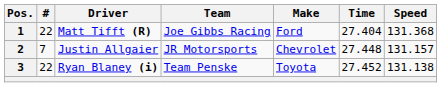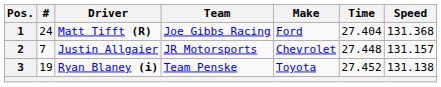 <table class="wikitable" style="font-size:95%">
 <tr>
 <th>Pos.</th>
 <th>#</th>
 <th>Driver</th>
 <th>Team</th>
 <th>Make</th>
 <th>Time</th>
 <th>Speed</th>
 </tr>
 <tr>
 <th>1</th>
-<td>22</td>
+<td>24</td>
 <td><a href='#'>Matt Tifft</a> <strong>(R)</strong></td>
 <td><a href='#'>Joe Gibbs Racing</a></td>
 <td><a href='#'>Ford</a></td>
 <td>27.404</td>
 <td>131.368</td>
 </tr>
 <tr>
 <th>2</th>
 <td>7</td>
 <td><a href='#'>Justin Allgaier</a></td>
 <td><a href='#'>JR Motorsports</a></td>
 <td><a href='#'>Chevrolet</a></td>
 <td>27.448</td>
 <td>131.157</td>
 </tr>
 <tr>
 <th>3</th>
-<td>22</td>
+<td>19</td>
 <td><a href='#'>Ryan Blaney</a> <strong>(i)</strong></td>
 <td><a href='#'>Team Penske</a></td>
 <td><a href='#'>Toyota</a></td>
 <td>27.452</td>
 <td>131.138</td>
 </tr>
 <tr>
 <th colspan="7"></th>
 </tr>
 </table>
